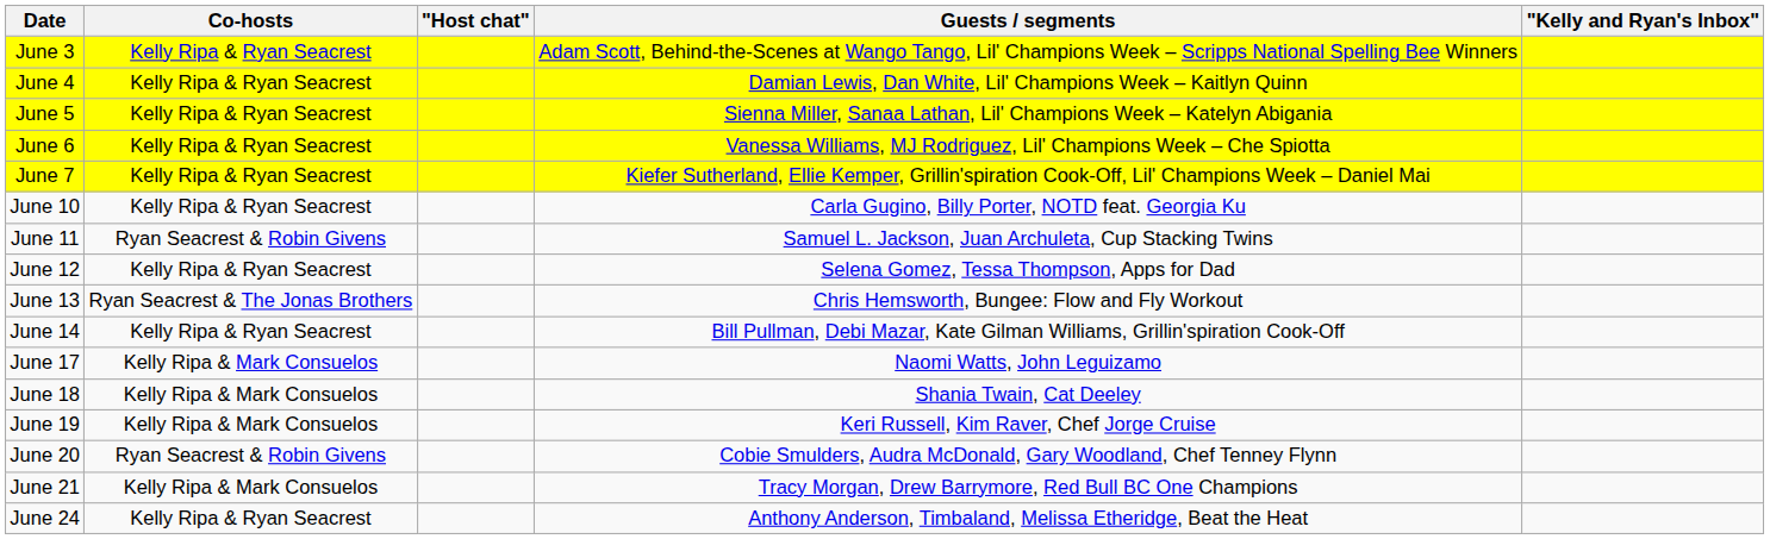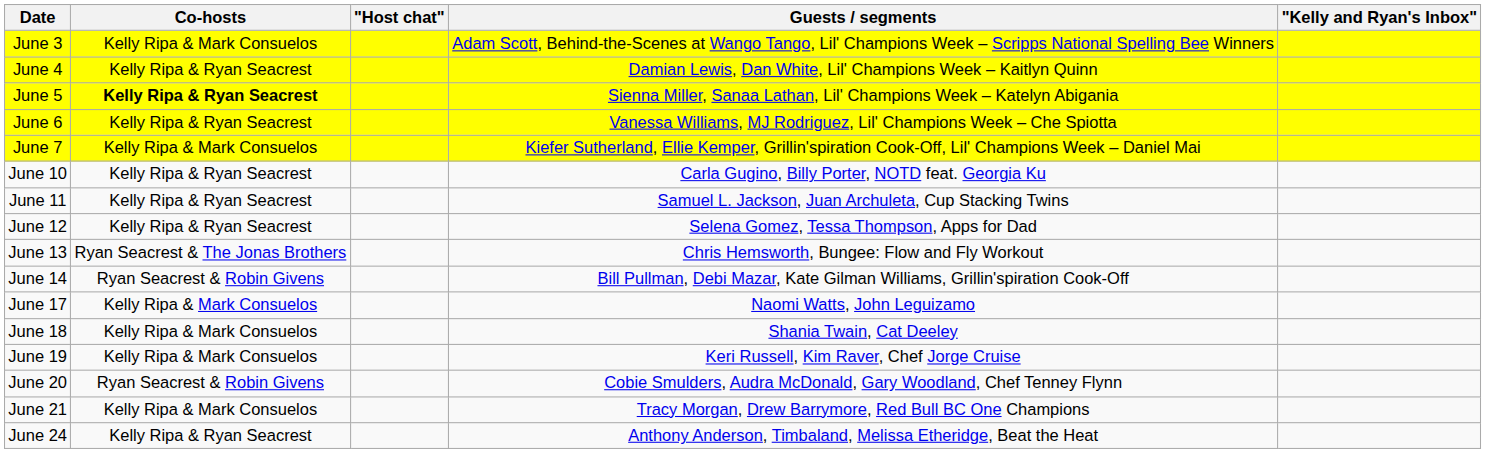 <table class="wikitable sortable" style="text-align:center;">
 <tr>
 <th>Date</th>
 <th>Co-hosts</th>
 <th>"Host chat"</th>
 <th>Guests / segments</th>
 <th>"Kelly and Ryan's Inbox"</th>
 </tr>
 <tr style="background:yellow;">
 <td>June 3</td>
-<td><a href='#'>Kelly Ripa</a> & <a href='#'>Ryan Seacrest</a></td>
+<td>Kelly Ripa & Mark Consuelos</td>
 <td></td>
 <td><a href='#'>Adam Scott</a>, Behind-the-Scenes at <a href='#'>Wango Tango</a>, Lil' Champions Week – <a href='#'>Scripps National Spelling Bee</a> Winners</td>
 <td></td>
 </tr>
 <tr style="background:yellow;">
 <td>June 4</td>
 <td>Kelly Ripa & Ryan Seacrest</td>
 <td></td>
 <td><a href='#'>Damian Lewis</a>, <a href='#'>Dan White</a>, Lil' Champions Week – Kaitlyn Quinn</td>
 <td></td>
 </tr>
 <tr style="background:yellow;">
 <td>June 5</td>
-<td>Kelly Ripa & Ryan Seacrest</td>
+<td><strong>Kelly Ripa & Ryan Seacrest</strong></td>
 <td></td>
 <td><a href='#'>Sienna Miller</a>, <a href='#'>Sanaa Lathan</a>, Lil' Champions Week – Katelyn Abigania</td>
 <td></td>
 </tr>
 <tr style="background:yellow;">
 <td>June 6</td>
 <td>Kelly Ripa & Ryan Seacrest</td>
 <td></td>
 <td><a href='#'>Vanessa Williams</a>, <a href='#'>MJ Rodriguez</a>, Lil' Champions Week – Che Spiotta</td>
 <td></td>
 </tr>
 <tr style="background:yellow;">
 <td>June 7</td>
-<td>Kelly Ripa & Ryan Seacrest</td>
+<td>Kelly Ripa & Mark Consuelos</td>
 <td></td>
 <td><a href='#'>Kiefer Sutherland</a>, <a href='#'>Ellie Kemper</a>, Grillin'spiration Cook-Off, Lil' Champions Week – Daniel Mai</td>
 <td></td>
 </tr>
 <tr>
 <td>June 10</td>
 <td>Kelly Ripa & Ryan Seacrest</td>
 <td></td>
 <td><a href='#'>Carla Gugino</a>, <a href='#'>Billy Porter</a>, <a href='#'>NOTD</a> feat. <a href='#'>Georgia Ku</a></td>
 <td></td>
 </tr>
 <tr>
 <td>June 11</td>
-<td>Ryan Seacrest & <a href='#'>Robin Givens</a></td>
+<td>Kelly Ripa & Ryan Seacrest</td>
 <td></td>
 <td><a href='#'>Samuel L. Jackson</a>, <a href='#'>Juan Archuleta</a>, Cup Stacking Twins</td>
 <td></td>
 </tr>
 <tr>
 <td>June 12</td>
 <td>Kelly Ripa & Ryan Seacrest</td>
 <td></td>
 <td><a href='#'>Selena Gomez</a>, <a href='#'>Tessa Thompson</a>, Apps for Dad</td>
 <td></td>
 </tr>
 <tr>
 <td>June 13</td>
 <td>Ryan Seacrest & <a href='#'>The Jonas Brothers</a></td>
 <td></td>
 <td><a href='#'>Chris Hemsworth</a>, Bungee: Flow and Fly Workout</td>
 <td></td>
 </tr>
 <tr>
 <td>June 14</td>
-<td>Kelly Ripa & Ryan Seacrest</td>
+<td>Ryan Seacrest & <a href='#'>Robin Givens</a></td>
 <td></td>
 <td><a href='#'>Bill Pullman</a>, <a href='#'>Debi Mazar</a>, Kate Gilman Williams, Grillin'spiration Cook-Off</td>
 <td></td>
 </tr>
 <tr>
 <td>June 17</td>
 <td>Kelly Ripa & <a href='#'>Mark Consuelos</a></td>
 <td></td>
 <td><a href='#'>Naomi Watts</a>, <a href='#'>John Leguizamo</a></td>
 <td></td>
 </tr>
 <tr>
 <td>June 18</td>
 <td>Kelly Ripa & Mark Consuelos</td>
 <td></td>
 <td><a href='#'>Shania Twain</a>, <a href='#'>Cat Deeley</a></td>
 <td></td>
 </tr>
 <tr>
 <td>June 19</td>
 <td>Kelly Ripa & Mark Consuelos</td>
 <td></td>
 <td><a href='#'>Keri Russell</a>, <a href='#'>Kim Raver</a>, Chef <a href='#'>Jorge Cruise</a></td>
 <td></td>
 </tr>
 <tr>
 <td>June 20</td>
 <td>Ryan Seacrest & <a href='#'>Robin Givens</a></td>
 <td></td>
 <td><a href='#'>Cobie Smulders</a>, <a href='#'>Audra McDonald</a>, <a href='#'>Gary Woodland</a>, Chef Tenney Flynn</td>
 <td></td>
 </tr>
 <tr>
 <td>June 21</td>
 <td>Kelly Ripa & Mark Consuelos</td>
 <td></td>
 <td><a href='#'>Tracy Morgan</a>, <a href='#'>Drew Barrymore</a>, <a href='#'>Red Bull BC One</a> Champions</td>
 <td></td>
 </tr>
 <tr>
 <td>June 24</td>
 <td>Kelly Ripa & Ryan Seacrest</td>
 <td></td>
 <td><a href='#'>Anthony Anderson</a>, <a href='#'>Timbaland</a>, <a href='#'>Melissa Etheridge</a>, Beat the Heat</td>
 <td></td>
 </tr>
 </table>
